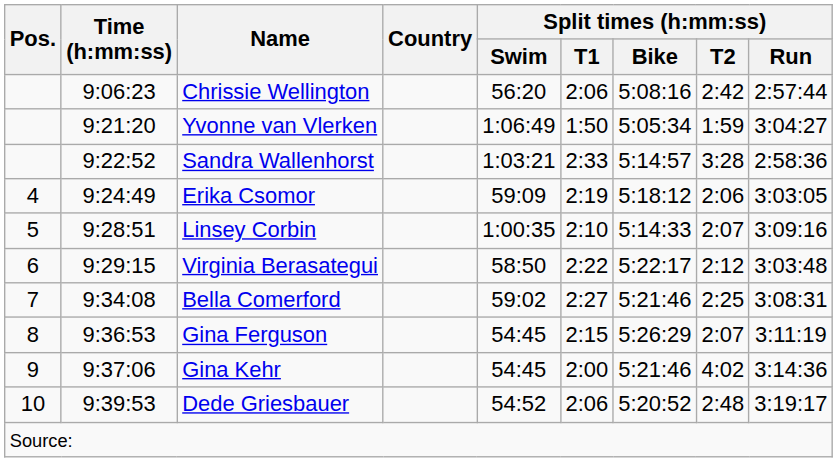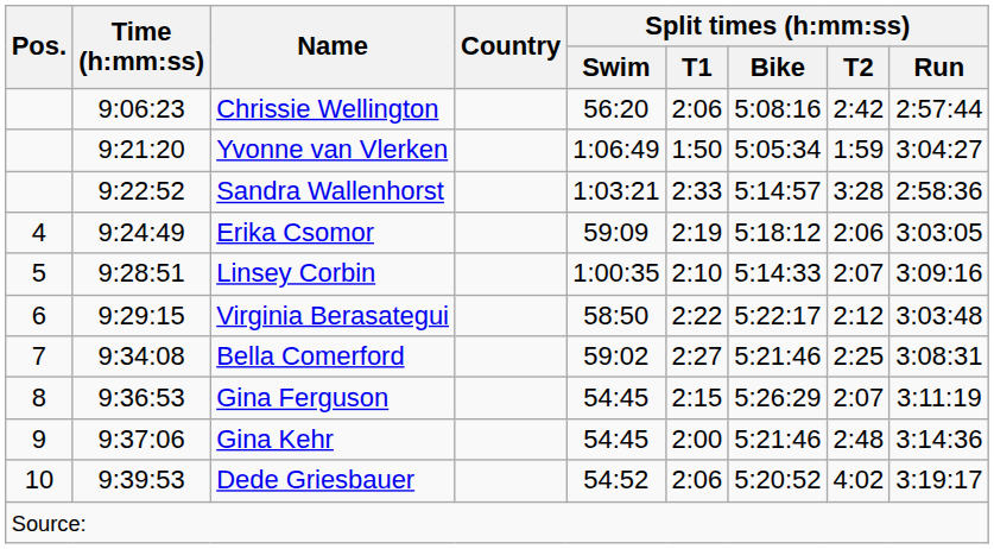 <table class="wikitable" style="text-align:center">
 <tr>
 <th rowspan="2">Pos.</th>
 <th rowspan="2">Time<br>(h:mm:ss)</th>
 <th rowspan="2">Name</th>
 <th rowspan="2">Country</th>
 <th colspan="5">Split times (h:mm:ss)</th>
 </tr>
 <tr>
 <th>Swim</th>
 <th>T1</th>
 <th>Bike</th>
 <th>T2</th>
 <th>Run</th>
 </tr>
 <tr>
 <td></td>
 <td>9:06:23</td>
 <td align='left'><a href='#'>Chrissie Wellington</a></td>
 <td align='left'></td>
 <td>56:20</td>
 <td>2:06</td>
 <td>5:08:16</td>
 <td>2:42</td>
 <td>2:57:44</td>
 </tr>
 <tr>
 <td></td>
 <td>9:21:20</td>
 <td align='left'><a href='#'>Yvonne van Vlerken</a></td>
 <td align='left'></td>
 <td>1:06:49</td>
 <td>1:50</td>
 <td>5:05:34</td>
 <td>1:59</td>
 <td>3:04:27</td>
 </tr>
 <tr>
 <td></td>
 <td>9:22:52</td>
 <td align='left'><a href='#'>Sandra Wallenhorst</a></td>
 <td align='left'></td>
 <td>1:03:21</td>
 <td>2:33</td>
 <td>5:14:57</td>
 <td>3:28</td>
 <td>2:58:36</td>
 </tr>
 <tr>
 <td>4</td>
 <td>9:24:49</td>
 <td align='left'><a href='#'>Erika Csomor</a></td>
 <td align='left'></td>
 <td>59:09</td>
 <td>2:19</td>
 <td>5:18:12</td>
 <td>2:06</td>
 <td>3:03:05</td>
 </tr>
 <tr>
 <td>5</td>
 <td>9:28:51</td>
 <td align='left'><a href='#'>Linsey Corbin</a></td>
 <td align='left'></td>
 <td>1:00:35</td>
 <td>2:10</td>
 <td>5:14:33</td>
 <td>2:07</td>
 <td>3:09:16</td>
 </tr>
 <tr>
 <td>6</td>
 <td>9:29:15</td>
 <td align='left'><a href='#'>Virginia Berasategui</a></td>
 <td align='left'></td>
 <td>58:50</td>
 <td>2:22</td>
 <td>5:22:17</td>
 <td>2:12</td>
 <td>3:03:48</td>
 </tr>
 <tr>
 <td>7</td>
 <td>9:34:08</td>
 <td align='left'><a href='#'>Bella Comerford</a></td>
 <td align='left'></td>
 <td>59:02</td>
 <td>2:27</td>
 <td>5:21:46</td>
 <td>2:25</td>
 <td>3:08:31</td>
 </tr>
 <tr>
 <td>8</td>
 <td>9:36:53</td>
 <td align='left'><a href='#'>Gina Ferguson</a></td>
 <td align='left'></td>
 <td>54:45</td>
 <td>2:15</td>
 <td>5:26:29</td>
 <td>2:07</td>
 <td>3:11:19</td>
 </tr>
 <tr>
 <td>9</td>
 <td>9:37:06</td>
 <td align='left'><a href='#'>Gina Kehr</a></td>
 <td align='left'></td>
 <td>54:45</td>
 <td>2:00</td>
 <td>5:21:46</td>
-<td>4:02</td>
+<td>2:48</td>
 <td>3:14:36</td>
 </tr>
 <tr>
 <td>10</td>
 <td>9:39:53</td>
 <td align='left'><a href='#'>Dede Griesbauer</a></td>
 <td align='left'></td>
 <td>54:52</td>
 <td>2:06</td>
 <td>5:20:52</td>
-<td>2:48</td>
+<td>4:02</td>
 <td>3:19:17</td>
 </tr>
 <tr>
 <td colspan="9" align="left"><small>Source:</small></td>
 </tr>
 </table>
